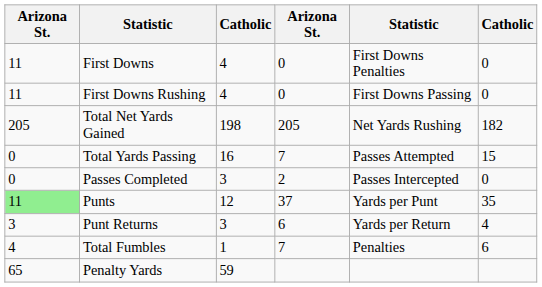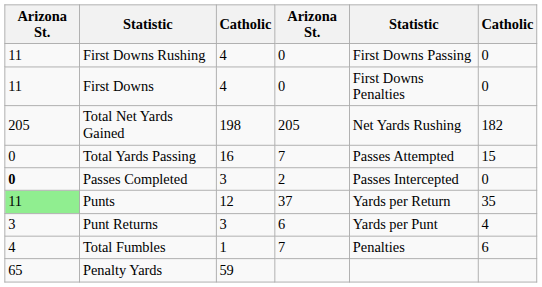 <table class="wikitable" style="float: right; margin-left:1em">
 <tr>
 <th>Arizona St.</th>
 <th>Statistic</th>
 <th>Catholic</th>
 <th>Arizona St.</th>
 <th>Statistic</th>
 <th>Catholic</th>
 </tr>
 <tr>
 <td>11</td>
+<td>First Downs Rushing</td>
+<td>4</td>
+<td>0</td>
+<td>First Downs Passing</td>
+<td>0</td>
+</tr>
+<tr>
+<td>11</td>
 <td>First Downs</td>
 <td>4</td>
 <td>0</td>
 <td>First Downs Penalties</td>
-<td>0</td>
-</tr>
-<tr>
-<td>11</td>
-<td>First Downs Rushing</td>
-<td>4</td>
-<td>0</td>
-<td>First Downs Passing</td>
 <td>0</td>
 </tr>
 <tr>
 <td>205</td>
 <td>Total Net Yards Gained</td>
 <td>198</td>
 <td>205</td>
 <td>Net Yards Rushing</td>
 <td>182</td>
 </tr>
 <tr>
 <td>0</td>
 <td>Total Yards Passing</td>
 <td>16</td>
 <td>7</td>
 <td>Passes Attempted</td>
 <td>15</td>
 </tr>
 <tr>
-<td>0</td>
+<td><strong>0</strong></td>
 <td>Passes Completed</td>
 <td>3</td>
 <td>2</td>
 <td>Passes Intercepted</td>
 <td>0</td>
 </tr>
 <tr>
 <td style="background: lightgreen;">11</td>
 <td>Punts</td>
 <td>12</td>
 <td>37</td>
-<td>Yards per Punt</td>
+<td>Yards per Return</td>
 <td>35</td>
 </tr>
 <tr>
 <td>3</td>
 <td>Punt Returns</td>
 <td>3</td>
 <td>6</td>
-<td>Yards per Return</td>
+<td>Yards per Punt</td>
 <td>4</td>
 </tr>
 <tr>
 <td>4</td>
 <td>Total Fumbles</td>
 <td>1</td>
 <td>7</td>
 <td>Penalties</td>
 <td>6</td>
 </tr>
 <tr>
 <td>65</td>
 <td>Penalty Yards</td>
 <td>59</td>
 <td></td>
 <td></td>
 <td></td>
 </tr>
 </table>
